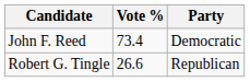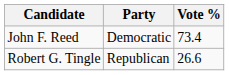 <table class="wikitable">
 <tr>
 <th>Candidate</th>
+<th>Party</th>
 <th>Vote %</th>
-<th>Party</th>
 </tr>
 <tr>
 <td>John F. Reed</td>
+<td>Democratic</td>
 <td>73.4</td>
-<td>Democratic</td>
 </tr>
 <tr>
 <td>Robert G. Tingle</td>
+<td>Republican</td>
 <td>26.6</td>
-<td>Republican</td>
 </tr>
 </table>
